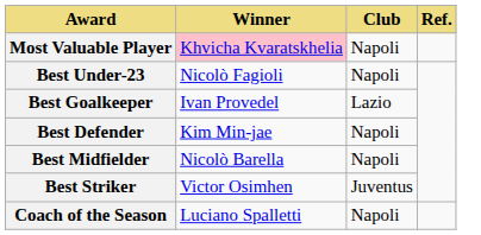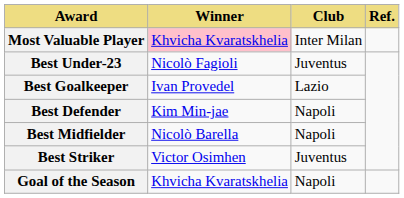 <table class="wikitable">
 <tr>
 <th style="background-color: #eedd82">Award</th>
 <th style="background-color: #eedd82">Winner</th>
 <th style="background-color: #eedd82">Club</th>
 <th style="background-color: #eedd82">Ref.</th>
 </tr>
 <tr>
 <th>Most Valuable Player</th>
 <td style="background: pink;"> <a href='#'>Khvicha Kvaratskhelia</a></td>
-<td>Napoli</td>
+<td>Inter Milan</td>
 <td></td>
 </tr>
 <tr>
 <th>Best Under-23</th>
 <td> <a href='#'>Nicolò Fagioli</a></td>
-<td>Napoli</td>
+<td>Juventus</td>
 <td rowspan="5"></td>
 </tr>
 <tr>
 <th>Best Goalkeeper</th>
 <td> <a href='#'>Ivan Provedel</a></td>
 <td>Lazio</td>
 </tr>
 <tr>
 <th>Best Defender</th>
 <td> <a href='#'>Kim Min-jae</a></td>
 <td>Napoli</td>
 </tr>
 <tr>
 <th>Best Midfielder</th>
 <td> <a href='#'>Nicolò Barella</a></td>
 <td>Napoli</td>
 </tr>
 <tr>
 <th>Best Striker</th>
 <td> <a href='#'>Victor Osimhen</a></td>
 <td>Juventus</td>
 </tr>
 <tr>
-<th>Coach of the Season</th>
-<td> <a href='#'>Luciano Spalletti</a></td>
+<th>Goal of the Season</th>
+<td> <a href='#'>Khvicha Kvaratskhelia</a></td>
 <td>Napoli</td>
 <td></td>
 </tr>
 </table>
